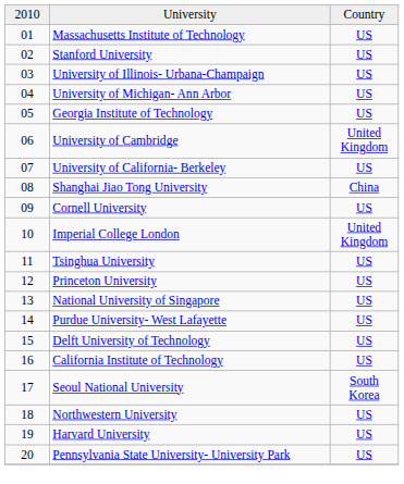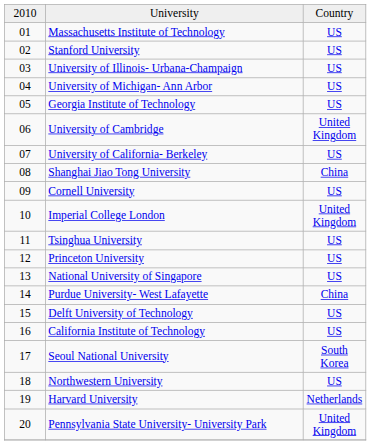 <table class="wikitable sortable">
 <tr bgColor="#efefef">
 <td width="50" align="center">2010</td>
 <td width="350" align="center">University</td>
 <td width="80" align="center">Country</td>
 </tr>
 <tr>
 <td width="50" align="center">01</td>
 <td width="350" align="left"><a href='#'>Massachusetts Institute of Technology</a></td>
 <td width="80" align="center"><a href='#'>US</a></td>
 </tr>
 <tr>
 <td width="50" align="center">02</td>
 <td width="350" align="left"><a href='#'>Stanford University</a></td>
 <td width="80" align="center"><a href='#'>US</a></td>
 </tr>
 <tr>
 <td width="50" align="center">03</td>
 <td width="350" align="left"><a href='#'>University of Illinois- Urbana-Champaign</a></td>
 <td width="80" align="center"><a href='#'>US</a></td>
 </tr>
 <tr>
 <td width="50" align="center">04</td>
 <td width="350" align="left"><a href='#'>University of Michigan- Ann Arbor</a></td>
 <td width="80" align="center"><a href='#'>US</a></td>
 </tr>
 <tr>
 <td width="50" align="center">05</td>
 <td width="350" align="left"><a href='#'>Georgia Institute of Technology</a></td>
 <td width="80" align="center"><a href='#'>US</a></td>
 </tr>
 <tr>
 <td width="50" align="center">06</td>
 <td width="350" align="left"><a href='#'>University of Cambridge</a></td>
 <td width="80" align="center"><a href='#'>United Kingdom</a></td>
 </tr>
 <tr>
 <td width="50" align="center">07</td>
 <td width="350" align="left"><a href='#'>University of California- Berkeley</a></td>
 <td width="80" align="center"><a href='#'>US</a></td>
 </tr>
 <tr>
 <td width="50" align="center">08</td>
 <td width="350" align="left"><a href='#'>Shanghai Jiao Tong University</a></td>
 <td width="80" align="center"><a href='#'>China</a></td>
 </tr>
 <tr>
 <td width="50" align="center">09</td>
 <td width="350" align="left"><a href='#'>Cornell University</a></td>
 <td width="80" align="center"><a href='#'>US</a></td>
 </tr>
 <tr>
 <td width="50" align="center">10</td>
 <td width="350" align="left"><a href='#'>Imperial College London</a></td>
 <td width="80" align="center"><a href='#'>United Kingdom</a></td>
 </tr>
 <tr>
 <td width="50" align="center">11</td>
 <td width="350" align="left"><a href='#'>Tsinghua University</a></td>
 <td width="80" align="center"><a href='#'>US</a></td>
 </tr>
 <tr>
 <td width="50" align="center">12</td>
 <td width="350" align="left"><a href='#'>Princeton University</a></td>
 <td width="80" align="center"><a href='#'>US</a></td>
 </tr>
 <tr>
 <td width="50" align="center">13</td>
 <td width="350" align="left"><a href='#'>National University of Singapore</a></td>
 <td width="80" align="center"><a href='#'>US</a></td>
 </tr>
 <tr>
 <td width="50" align="center">14</td>
 <td width="350" align="left"><a href='#'>Purdue University- West Lafayette</a></td>
-<td width="80" align="center"><a href='#'>US</a></td>
+<td width="80" align="center"><a href='#'>China</a></td>
 </tr>
 <tr>
 <td width="50" align="center">15</td>
 <td width="350" align="left"><a href='#'>Delft University of Technology</a></td>
 <td width="80" align="center"><a href='#'>US</a></td>
 </tr>
 <tr>
 <td width="50" align="center">16</td>
 <td width="350" align="left"><a href='#'>California Institute of Technology</a></td>
 <td width="80" align="center"><a href='#'>US</a></td>
 </tr>
 <tr>
 <td width="50" align="center">17</td>
 <td width="350" align="left"><a href='#'>Seoul National University</a></td>
 <td width="80" align="center"><a href='#'>South Korea</a></td>
 </tr>
 <tr>
 <td width="50" align="center">18</td>
 <td width="350" align="left"><a href='#'>Northwestern University</a></td>
 <td width="80" align="center"><a href='#'>US</a></td>
 </tr>
 <tr>
 <td width="50" align="center">19</td>
 <td width="350" align="left"><a href='#'>Harvard University</a></td>
-<td width="80" align="center"><a href='#'>US</a></td>
+<td width="80" align="center"><a href='#'>Netherlands</a></td>
 </tr>
 <tr>
 <td width="50" align="center">20</td>
 <td width="350" align="left"><a href='#'>Pennsylvania State University- University Park</a></td>
-<td width="80" align="center"><a href='#'>US</a></td>
+<td width="80" align="center"><a href='#'>United Kingdom</a></td>
 </tr>
 <tr>
 </tr>
 </table>
